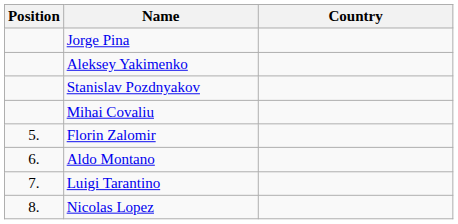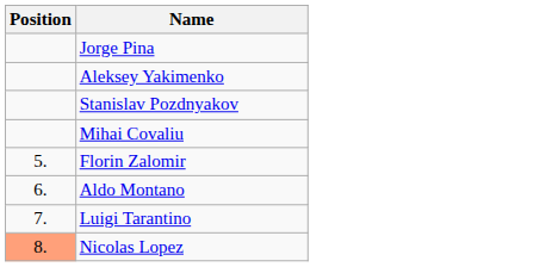 <table class="wikitable">
 <tr>
 <th width="20">Position</th>
 <th width="200">Name</th>
-<th width="200">Country</th>
 </tr>
 <tr>
 <td align="center"></td>
 <td><a href='#'>Jorge Pina</a></td>
-<td></td>
 </tr>
 <tr>
 <td align="center"></td>
 <td><a href='#'>Aleksey Yakimenko</a></td>
-<td></td>
 </tr>
 <tr>
 <td align="center"></td>
 <td><a href='#'>Stanislav Pozdnyakov</a></td>
-<td></td>
 </tr>
 <tr>
 <td align="center"></td>
 <td><a href='#'>Mihai Covaliu</a></td>
-<td></td>
 </tr>
 <tr>
 <td align="center">5.</td>
 <td><a href='#'>Florin Zalomir</a></td>
-<td></td>
 </tr>
 <tr>
 <td align="center">6.</td>
 <td><a href='#'>Aldo Montano</a></td>
-<td></td>
 </tr>
 <tr>
 <td align="center">7.</td>
 <td><a href='#'>Luigi Tarantino</a></td>
-<td></td>
 </tr>
 <tr>
-<td align="center">8.</td>
+<td align="center" style="background: lightsalmon;">8.</td>
 <td><a href='#'>Nicolas Lopez</a></td>
-<td></td>
 </tr>
 </table>
